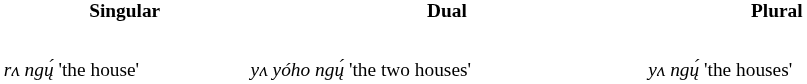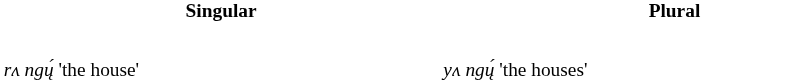 <table style="width:85%; height:100px">
 <tr>
 <th>Singular</th>
-<th>Dual</th>
 <th>Plural</th>
 </tr>
 <tr>
 <td><em>rʌ ngų́</em> 'the house'</td>
-<td><em>yʌ yóho ngų́</em> 'the two houses'</td>
 <td><em>yʌ ngų́</em> 'the houses'</td>
 </tr>
 </table>
